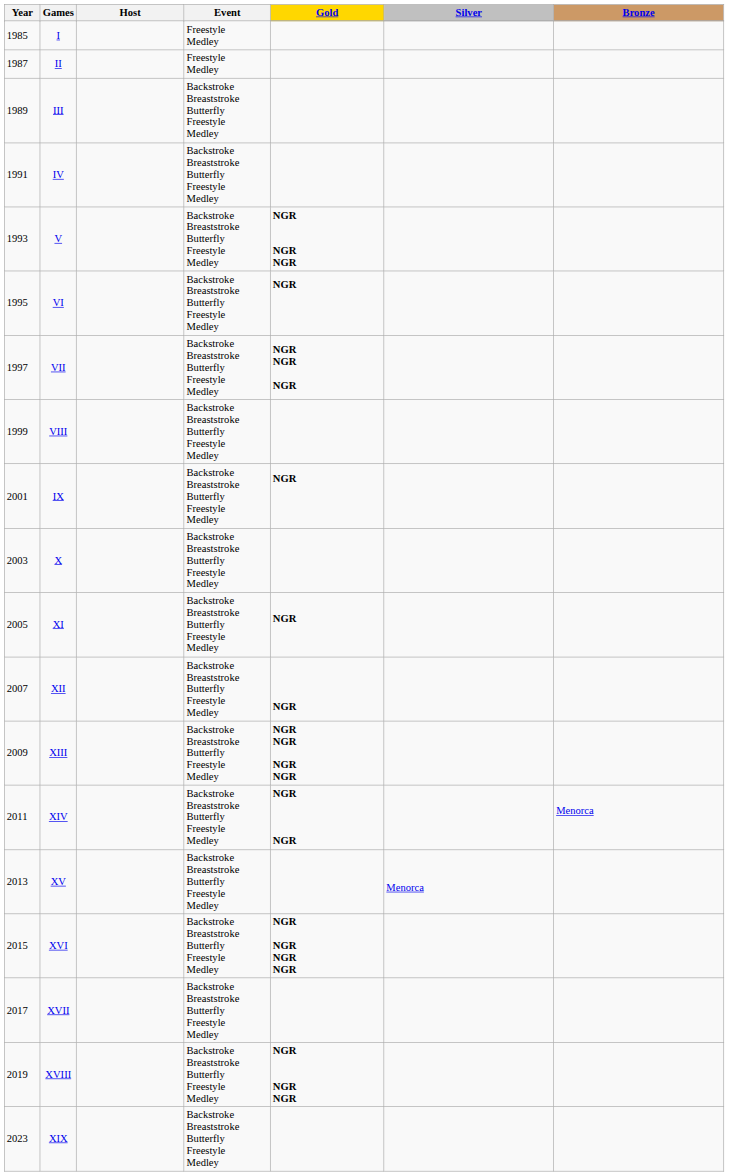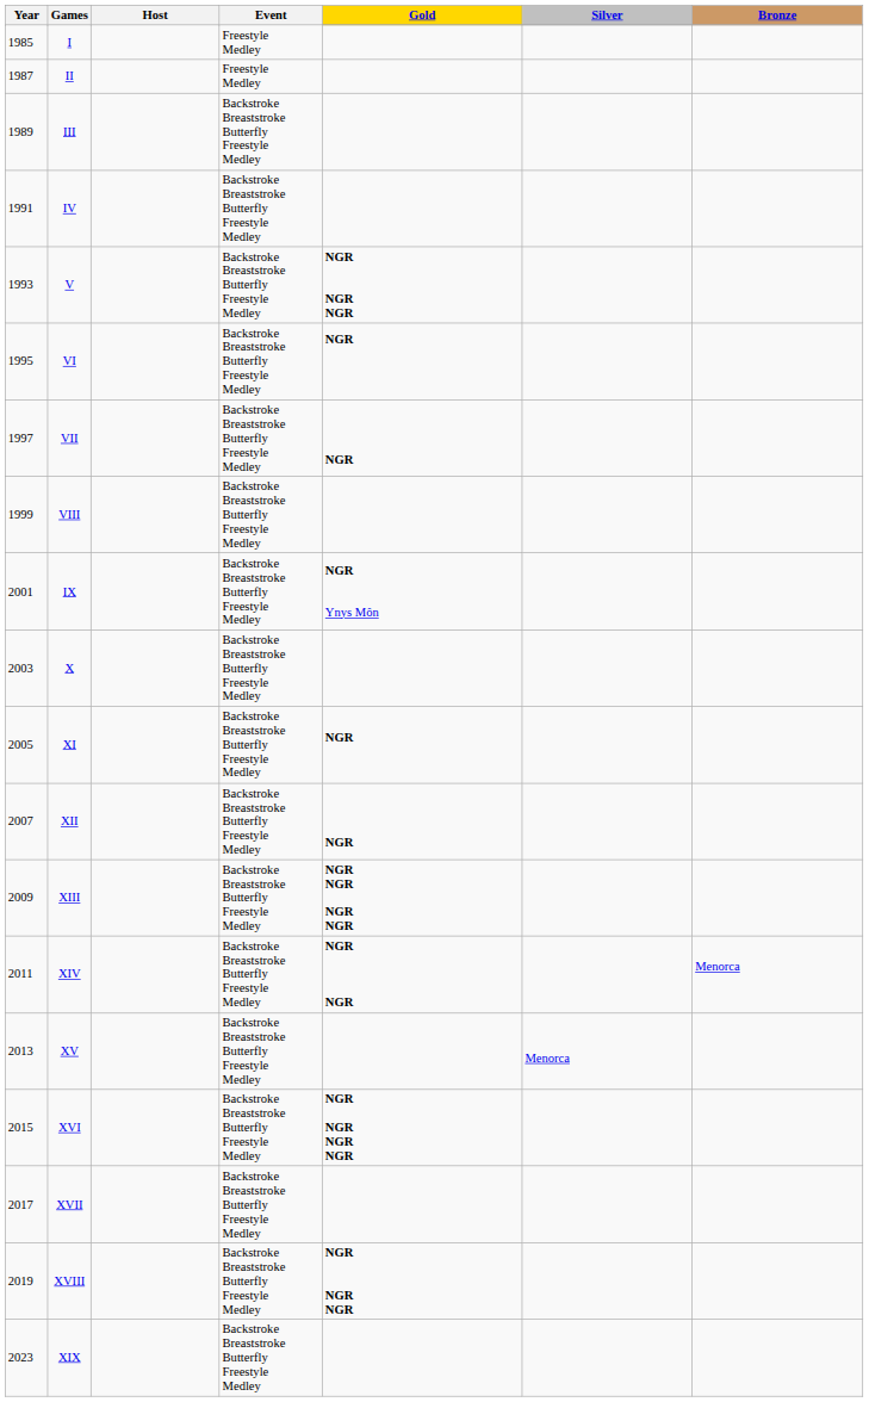 <table class="sortable wikitable collapsible collapsed">
 <tr>
 <th rowspan="2" style="width:5%;">Year</th>
 <th rowspan="2" style="width:5%;">Games</th>
 <th rowspan="2" style="width:15%;">Host</th>
 <th rowspan="2" style="width:12%;">Event</th>
 <th style="background-color: gold"><a href='#'>Gold</a></th>
 <th style="background-color: silver"><a href='#'>Silver</a></th>
 <th style="background-color: #CC9966"><a href='#'>Bronze</a></th>
 </tr>
 <tr>
 </tr>
 <tr>
 <td>1985</td>
 <td align=center><a href='#'>I</a></td>
 <td align="left"></td>
 <td>Freestyle <br> Medley</td>
 <td align="left"> <br> </td>
 <td align="left"> <br> </td>
 <td align="left"> <br> </td>
 </tr>
 <tr>
 <td>1987</td>
 <td align=center><a href='#'>II</a></td>
 <td align="left"></td>
 <td>Freestyle <br> Medley</td>
 <td align="left"> <br> </td>
 <td align="left"> <br> </td>
 <td align="left"> <br> </td>
 </tr>
 <tr>
 <td>1989</td>
 <td align=center><a href='#'>III</a></td>
 <td align="left"></td>
 <td>Backstroke <br> Breaststroke <br> Butterfly <br> Freestyle <br> Medley</td>
 <td align="left"> <br>  <br>  <br>  <br> </td>
 <td align="left"> <br>  <br>  <br>  <br> </td>
 <td align="left"> <br>  <br>  <br>  <br> </td>
 </tr>
 <tr>
 <td>1991</td>
 <td align=center><a href='#'>IV</a></td>
 <td align="left"></td>
 <td>Backstroke <br> Breaststroke <br> Butterfly <br> Freestyle <br> Medley</td>
 <td align="left"> <br>  <br>  <br>  <br> </td>
 <td align="left"> <br>  <br>  <br>  <br> </td>
 <td align="left"> <br>  <br>  <br>  <br> </td>
 </tr>
 <tr>
 <td>1993</td>
 <td align=center><a href='#'>V</a></td>
 <td align="left"></td>
 <td>Backstroke <br> Breaststroke <br> Butterfly <br> Freestyle <br> Medley</td>
 <td align="left"> <strong>NGR</strong> <br>  <br>  <br>  <strong>NGR</strong> <br>  <strong>NGR</strong></td>
 <td align="left"> <br>  <br>  <br>  <br> </td>
 <td align="left"> <br>  <br>  <br>  <br> </td>
 </tr>
 <tr>
 <td>1995</td>
 <td align=center><a href='#'>VI</a></td>
 <td align="left"></td>
 <td>Backstroke <br> Breaststroke <br> Butterfly <br> Freestyle <br> Medley</td>
 <td align="left"> <strong>NGR</strong><br>  <br>  <br>  <br> </td>
 <td align="left"> <br>  <br>  <br>  <br> </td>
 <td align="left"> <br>  <br>  <br>  <br> </td>
 </tr>
 <tr>
 <td>1997</td>
 <td align=center><a href='#'>VII</a></td>
 <td align="left"></td>
 <td>Backstroke <br> Breaststroke <br> Butterfly <br> Freestyle <br> Medley</td>
-<td align="left"> <strong>NGR</strong> <br>  <strong>NGR</strong> <br>  <br>  <strong>NGR</strong> <br> </td>
+<td align="left"> <br>  <br>  <br>  <strong>NGR</strong> <br> </td>
 <td align="left"> <br>  <br>  <br>  <br> </td>
 <td align="left"> <br>  <br>  <br>  <br> </td>
 </tr>
 <tr>
 <td>1999</td>
 <td align=center><a href='#'>VIII</a></td>
 <td align="left"></td>
 <td>Backstroke <br> Breaststroke <br> Butterfly <br> Freestyle <br> Medley</td>
 <td align="left"> <br>  <br>  <br>  <br> </td>
 <td align="left"> <br>  <br>  <br>  <br> </td>
 <td align="left"> <br>  <br>  <br>  <br> </td>
 </tr>
 <tr>
 <td>2001</td>
 <td align=center><a href='#'>IX</a></td>
 <td align="left"></td>
 <td>Backstroke <br> Breaststroke <br> Butterfly <br> Freestyle <br> Medley</td>
-<td align="left"> <strong>NGR</strong><br>  <br>  <br>  <br> </td>
+<td align="left"> <strong>NGR</strong> <br>  <br>  <br>  <a href='#'>Ynys Môn</a> <br> </td>
 <td align="left"> <br>  <br>  <br>  <br> </td>
 <td align="left"> <br>  <br>  <br>  <br> </td>
 </tr>
 <tr>
 <td>2003</td>
 <td align=center><a href='#'>X</a></td>
 <td align="left"></td>
 <td>Backstroke <br> Breaststroke <br> Butterfly <br> Freestyle <br> Medley</td>
 <td align="left"> <br>  <br>  <br>  <br>  </td>
 <td align="left"> <br>  <br>  <br>  <br> </td>
 <td align="left"> <br>  <br>  <br>  <br> </td>
 </tr>
 <tr>
 <td>2005</td>
 <td align=center><a href='#'>XI</a></td>
 <td align="left"></td>
 <td>Backstroke <br> Breaststroke <br> Butterfly <br> Freestyle <br> Medley</td>
 <td align="left"> <br>  <strong>NGR</strong> <br>  <br>  <br> </td>
 <td align="left"> <br>  <br>  <br>  <br> </td>
 <td align="left"> <br>  <br>  <br>  <br> </td>
 </tr>
 <tr>
 <td>2007</td>
 <td align=center><a href='#'>XII</a></td>
 <td align="left"></td>
 <td>Backstroke <br> Breaststroke <br> Butterfly <br> Freestyle <br> Medley</td>
 <td align="left"> <br>  <br>  <br>  <strong>NGR</strong> <br> </td>
 <td align="left"> <br>  <br>  <br>  <br> </td>
 <td align="left"> <br>  <br>  <br>  <br> </td>
 </tr>
 <tr>
 <td>2009</td>
 <td align=center><a href='#'>XIII</a></td>
 <td align="left"></td>
 <td>Backstroke <br> Breaststroke <br> Butterfly <br> Freestyle <br> Medley</td>
 <td align="left"> <strong>NGR</strong> <br>  <strong>NGR</strong> <br>  <br>  <strong>NGR</strong> <br>  <strong>NGR</strong></td>
 <td align="left"> <br>  <br>  <br>  <br> </td>
 <td align="left"> <br>  <br>  <br>  <br> </td>
 </tr>
 <tr>
 <td>2011</td>
 <td align=center><a href='#'>XIV</a></td>
 <td align="left"></td>
 <td>Backstroke <br> Breaststroke <br> Butterfly <br> Freestyle <br> Medley</td>
 <td align="left"> <strong>NGR</strong> <br>  <br>  <br>  <br>  <strong>NGR</strong></td>
 <td align="left"> <br>  <br>  <br>  <br> </td>
 <td align="left"> <br>  <a href='#'>Menorca</a> <br>   <br>  <br> </td>
 </tr>
 <tr>
 <td>2013</td>
 <td align=center><a href='#'>XV</a></td>
 <td align="left"></td>
 <td>Backstroke <br> Breaststroke <br> Butterfly <br> Freestyle <br> Medley</td>
 <td align="left"> <br>  <br>  <br>  <br> </td>
 <td align="left"> <br>  <br>  <a href='#'>Menorca</a> <br>  <br> </td>
 <td align="left"> <br>  <br>  <br>  <br> </td>
 </tr>
 <tr>
 <td>2015</td>
 <td align=center><a href='#'>XVI</a></td>
 <td align="left"></td>
 <td>Backstroke <br> Breaststroke <br> Butterfly <br> Freestyle <br> Medley</td>
 <td align="left"> <strong>NGR</strong> <br>  <br>  <strong>NGR</strong> <br>  <strong>NGR</strong> <br>  <strong>NGR</strong></td>
 <td align="left">  <br>  <br>  <br>  <br>  </td>
 <td align="left"> <br>  <br>  <br>  <br>  </td>
 </tr>
 <tr>
 <td>2017</td>
 <td align=center><a href='#'>XVII</a></td>
 <td align="left"></td>
 <td>Backstroke <br> Breaststroke <br> Butterfly <br> Freestyle <br> Medley</td>
 <td align="left"> <br>  <br>  <br>  <br> </td>
 <td align="left"> <br>  <br>  <br>  <br> </td>
 <td align="left"> <br>  <br>  <br>  <br> </td>
 </tr>
 <tr>
 <td>2019</td>
 <td align=center><a href='#'>XVIII</a></td>
 <td align="left"></td>
 <td>Backstroke <br> Breaststroke <br> Butterfly <br> Freestyle <br> Medley</td>
 <td align="left"> <strong>NGR</strong> <br>  <br>  <br>  <strong>NGR</strong> <br>  <strong>NGR</strong></td>
 <td align="left"> <br>  <br>  <br>  <br> </td>
 <td align="left"> <br>  <br>  <br>  <br> </td>
 </tr>
 <tr>
 <td>2023</td>
 <td align=center><a href='#'>XIX</a></td>
 <td align="left"></td>
 <td>Backstroke <br> Breaststroke <br> Butterfly <br> Freestyle <br> Medley</td>
 <td align="left"> <br>  <br>  <br>  <br> </td>
 <td align="left"> <br>  <br>  <br>  <br> </td>
 <td align="left"> <br>  <br>  <br>  <br> </td>
 </tr>
 </table>
